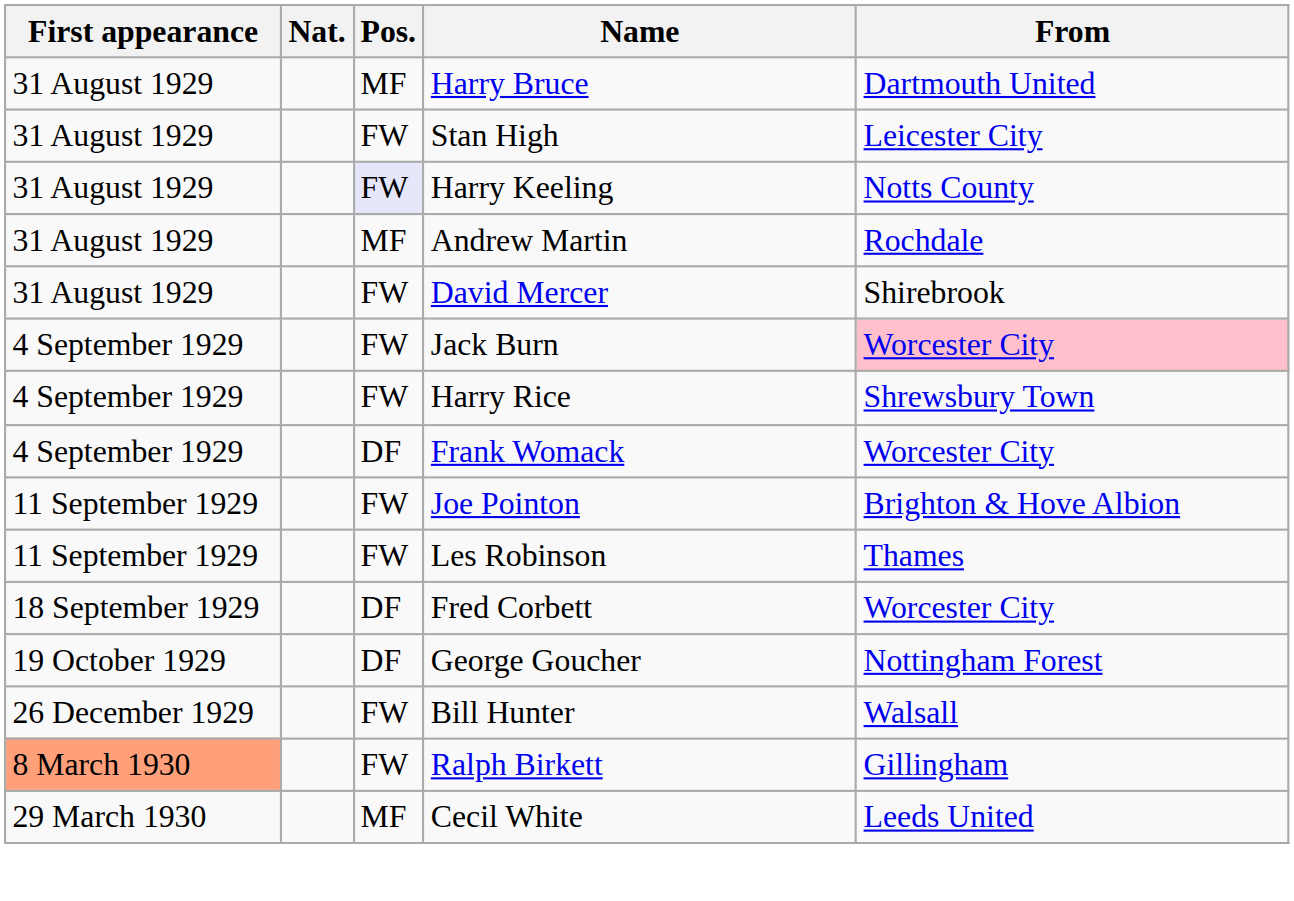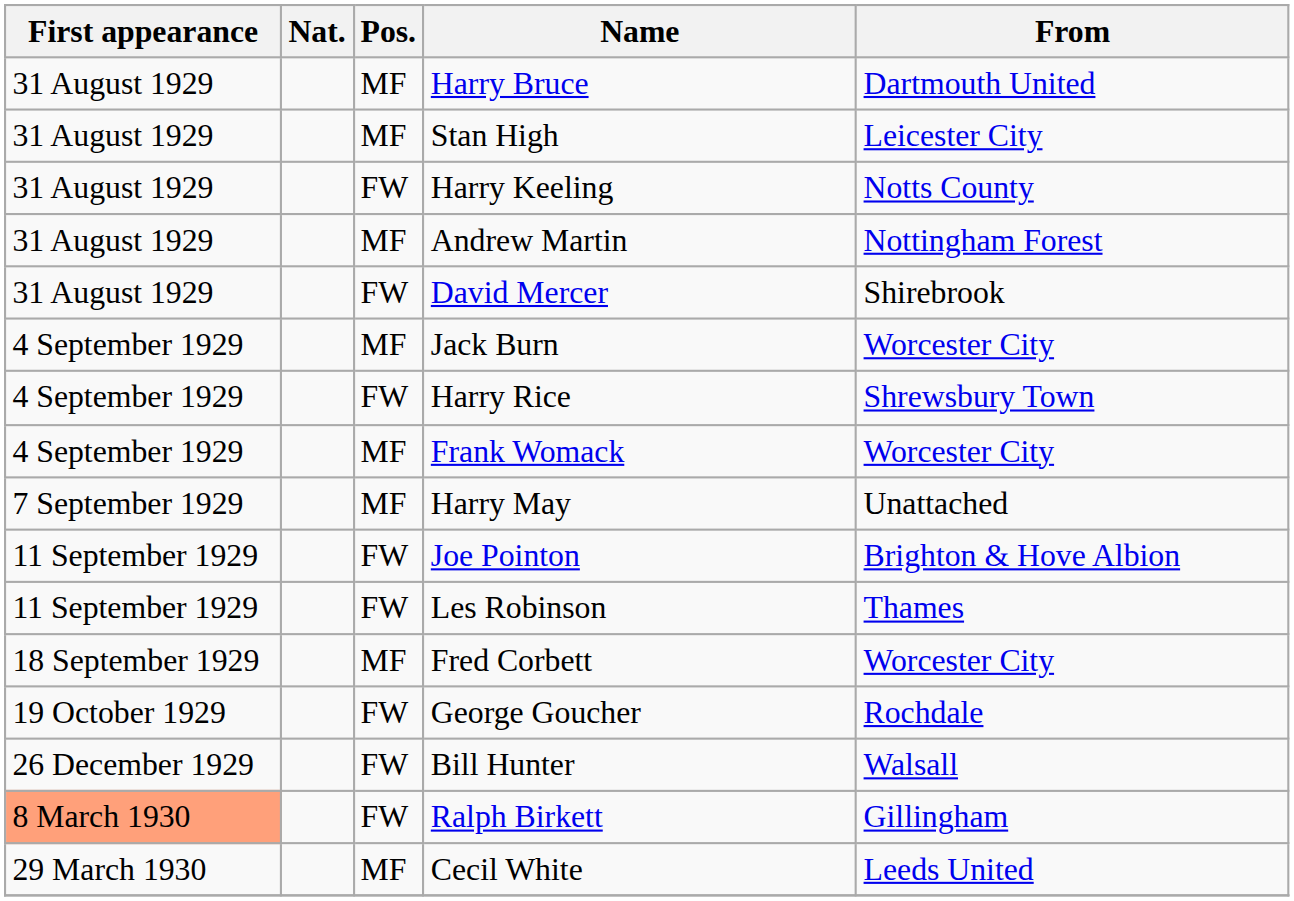 <table class="wikitable" style="font-size: 95%; text-align: left;">
 <tr>
 <th width=125>First appearance</th>
 <th>Nat.</th>
 <th>Pos.</th>
 <th width=200>Name</th>
 <th width=200>From</th>
 </tr>
 <tr>
 <td>31 August 1929</td>
 <td></td>
 <td>MF</td>
 <td><a href='#'>Harry Bruce</a></td>
 <td><a href='#'>Dartmouth United</a></td>
 </tr>
 <tr>
 <td>31 August 1929</td>
 <td></td>
-<td>FW</td>
+<td>MF</td>
 <td>Stan High</td>
 <td><a href='#'>Leicester City</a></td>
 </tr>
 <tr>
 <td>31 August 1929</td>
 <td></td>
-<td style="background: lavender;">FW</td>
+<td>FW</td>
 <td>Harry Keeling</td>
 <td><a href='#'>Notts County</a></td>
 </tr>
 <tr>
 <td>31 August 1929</td>
 <td></td>
 <td>MF</td>
 <td>Andrew Martin</td>
-<td><a href='#'>Rochdale</a></td>
+<td><a href='#'>Nottingham Forest</a></td>
 </tr>
 <tr>
 <td>31 August 1929</td>
 <td></td>
 <td>FW</td>
 <td><a href='#'>David Mercer</a></td>
 <td>Shirebrook</td>
 </tr>
 <tr>
 <td>4 September 1929</td>
 <td></td>
-<td>FW</td>
+<td>MF</td>
 <td>Jack Burn</td>
-<td style="background: pink;"><a href='#'>Worcester City</a></td>
+<td><a href='#'>Worcester City</a></td>
 </tr>
 <tr>
 <td>4 September 1929</td>
 <td></td>
 <td>FW</td>
 <td>Harry Rice</td>
 <td><a href='#'>Shrewsbury Town</a></td>
 </tr>
 <tr>
 <td>4 September 1929</td>
 <td></td>
-<td>DF</td>
+<td>MF</td>
 <td><a href='#'>Frank Womack</a></td>
 <td><a href='#'>Worcester City</a></td>
+</tr>
+<tr>
+<td>7 September 1929</td>
+<td></td>
+<td>MF</td>
+<td>Harry May</td>
+<td>Unattached</td>
 </tr>
 <tr>
 <td>11 September 1929</td>
 <td></td>
 <td>FW</td>
 <td><a href='#'>Joe Pointon</a></td>
 <td><a href='#'>Brighton & Hove Albion</a></td>
 </tr>
 <tr>
 <td>11 September 1929</td>
 <td></td>
 <td>FW</td>
 <td>Les Robinson</td>
 <td><a href='#'>Thames</a></td>
 </tr>
 <tr>
 <td>18 September 1929</td>
 <td></td>
-<td>DF</td>
+<td>MF</td>
 <td>Fred Corbett</td>
 <td><a href='#'>Worcester City</a></td>
 </tr>
 <tr>
 <td>19 October 1929</td>
 <td></td>
-<td>DF</td>
+<td>FW</td>
 <td>George Goucher</td>
-<td><a href='#'>Nottingham Forest</a></td>
+<td><a href='#'>Rochdale</a></td>
 </tr>
 <tr>
 <td>26 December 1929</td>
 <td></td>
 <td>FW</td>
 <td>Bill Hunter</td>
 <td><a href='#'>Walsall</a></td>
 </tr>
 <tr>
 <td style="background: lightsalmon;">8 March 1930</td>
 <td></td>
 <td>FW</td>
 <td><a href='#'>Ralph Birkett</a></td>
 <td><a href='#'>Gillingham</a></td>
 </tr>
 <tr>
 <td>29 March 1930</td>
 <td></td>
 <td>MF</td>
 <td>Cecil White</td>
 <td><a href='#'>Leeds United</a></td>
 </tr>
 <tr>
 </tr>
 </table>
